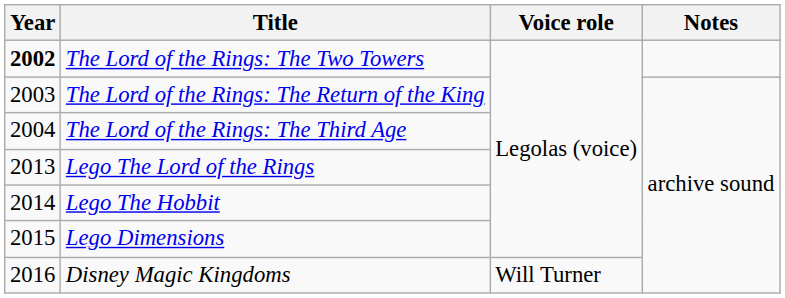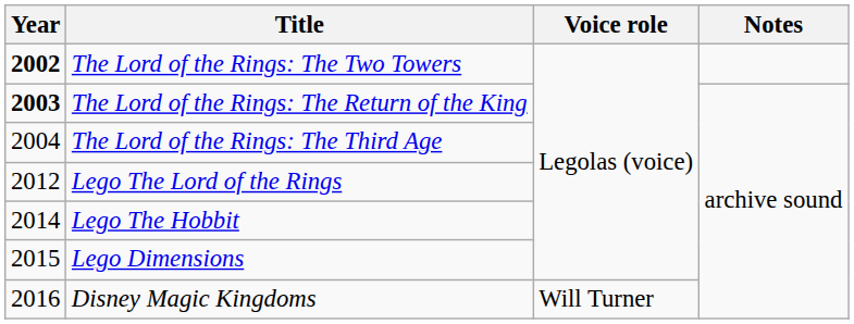 <table class="wikitable sortable">
 <tr>
 <th>Year</th>
 <th>Title</th>
 <th>Voice role</th>
 <th class="unsortable">Notes</th>
 </tr>
 <tr>
 <td><strong>2002</strong></td>
 <td><em><a href='#'>The Lord of the Rings: The Two Towers</a></em></td>
 <td rowspan="6">Legolas (voice)</td>
 <td></td>
 </tr>
 <tr>
-<td>2003</td>
+<td><strong>2003</strong></td>
 <td><em><a href='#'>The Lord of the Rings: The Return of the King</a></em></td>
 <td rowspan="6">archive sound</td>
 </tr>
 <tr>
 <td>2004</td>
 <td><em><a href='#'>The Lord of the Rings: The Third Age</a></em></td>
 </tr>
 <tr>
-<td>2013</td>
+<td>2012</td>
 <td><em><a href='#'>Lego The Lord of the Rings</a></em></td>
 </tr>
 <tr>
 <td>2014</td>
 <td><em><a href='#'>Lego The Hobbit</a></em></td>
 </tr>
 <tr>
 <td>2015</td>
 <td><em><a href='#'>Lego Dimensions</a></em></td>
 </tr>
 <tr>
 <td>2016</td>
 <td><em>Disney Magic Kingdoms</em></td>
 <td>Will Turner</td>
 </tr>
 </table>
